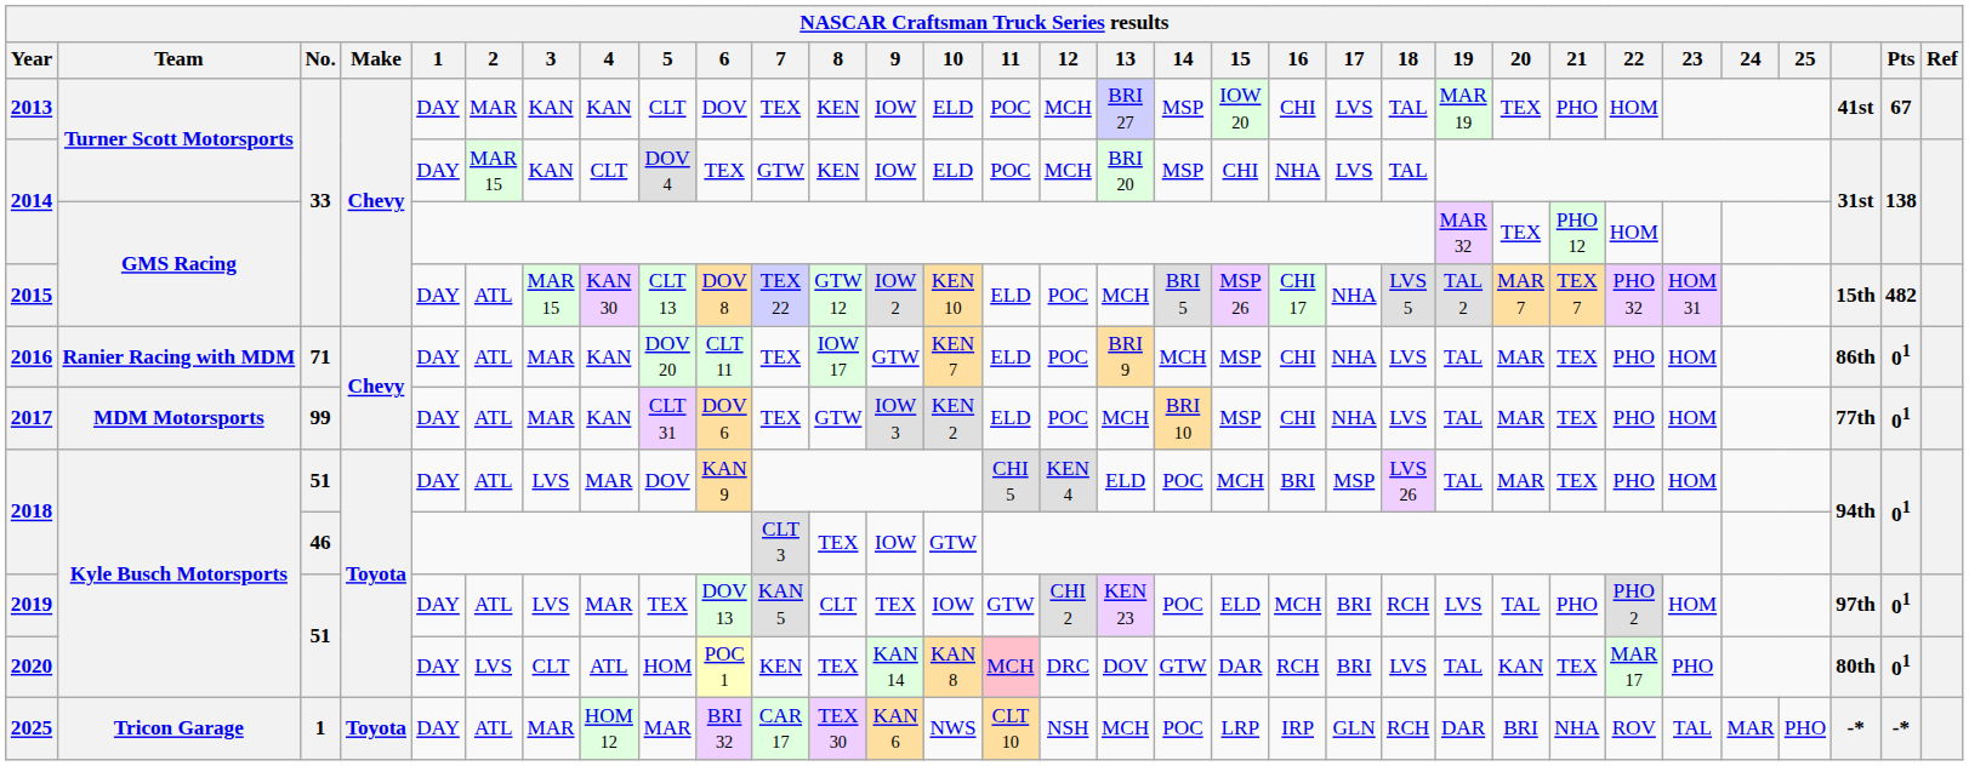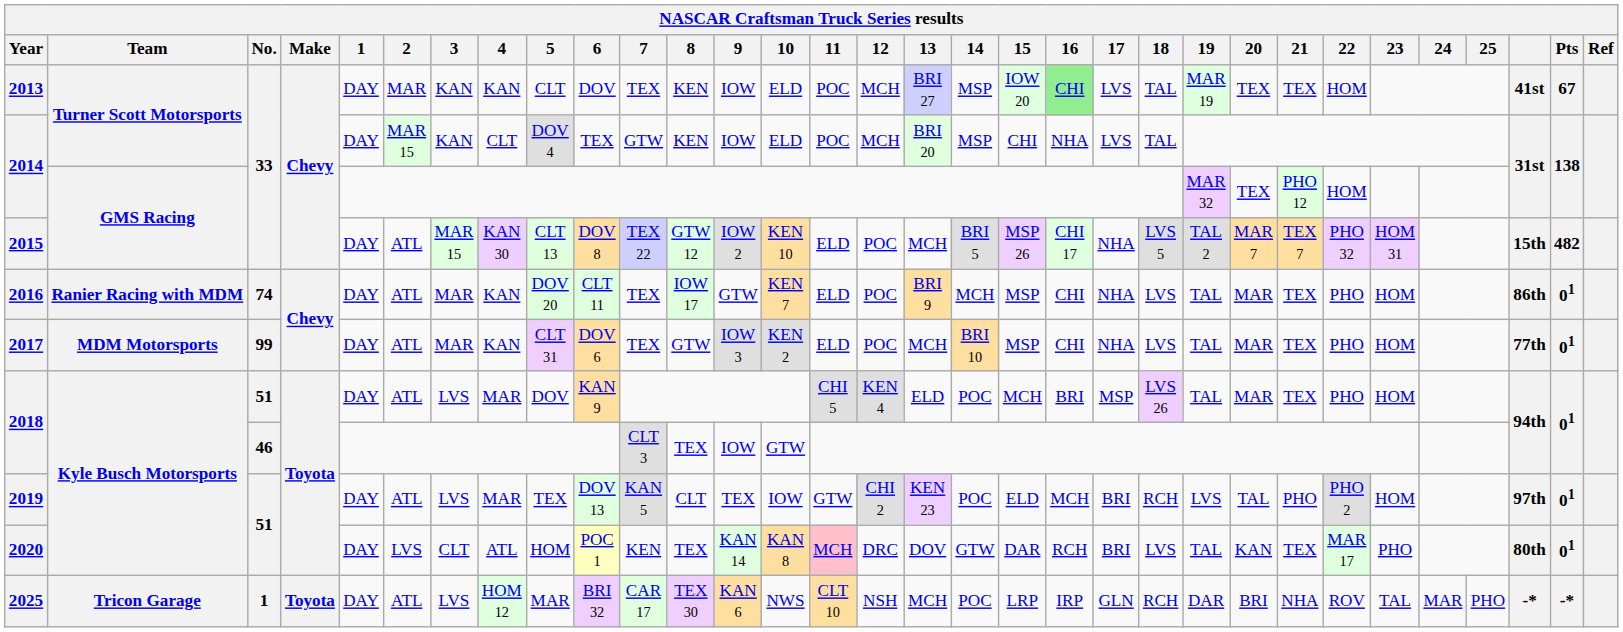 <table class="wikitable" style="text-align:center; font-size:75%">
 <tr>
 <th colspan=32><a href='#'>NASCAR Craftsman Truck Series</a> results</th>
 </tr>
 <tr>
 <th>Year</th>
 <th>Team</th>
 <th>No.</th>
 <th>Make</th>
 <th>1</th>
 <th>2</th>
 <th>3</th>
 <th>4</th>
 <th>5</th>
 <th>6</th>
 <th>7</th>
 <th>8</th>
 <th>9</th>
 <th>10</th>
 <th>11</th>
 <th>12</th>
 <th>13</th>
 <th>14</th>
 <th>15</th>
 <th>16</th>
 <th>17</th>
 <th>18</th>
 <th>19</th>
 <th>20</th>
 <th>21</th>
 <th>22</th>
 <th>23</th>
 <th>24</th>
 <th>25</th>
 <th></th>
 <th>Pts</th>
 <th>Ref</th>
 </tr>
 <tr>
 <th><a href='#'>2013</a></th>
 <th rowspan=2><a href='#'>Turner Scott Motorsports</a></th>
 <th rowspan=4>33</th>
 <th rowspan=4><a href='#'>Chevy</a></th>
 <td><a href='#'>DAY</a></td>
 <td><a href='#'>MAR</a></td>
 <td><a href='#'>KAN</a></td>
 <td><a href='#'>KAN</a></td>
 <td><a href='#'>CLT</a></td>
 <td><a href='#'>DOV</a></td>
 <td><a href='#'>TEX</a></td>
 <td><a href='#'>KEN</a></td>
 <td><a href='#'>IOW</a></td>
 <td><a href='#'>ELD</a></td>
 <td><a href='#'>POC</a></td>
 <td><a href='#'>MCH</a></td>
 <td style="background:#CFCFFF;"><a href='#'>BRI</a><br><small>27</small></td>
 <td><a href='#'>MSP</a></td>
 <td style="background:#DFFFDF;"><a href='#'>IOW</a><br><small>20</small></td>
-<td><a href='#'>CHI</a></td>
+<td style="background: lightgreen;"><a href='#'>CHI</a></td>
 <td><a href='#'>LVS</a></td>
 <td><a href='#'>TAL</a></td>
 <td style="background:#DFFFDF;"><a href='#'>MAR</a><br><small>19</small></td>
 <td><a href='#'>TEX</a></td>
-<td><a href='#'>PHO</a></td>
+<td><a href='#'>TEX</a></td>
 <td><a href='#'>HOM</a></td>
 <td colspan=3></td>
 <th>41st</th>
 <th>67</th>
 <th></th>
 </tr>
 <tr>
 <th rowspan=2><a href='#'>2014</a></th>
 <td><a href='#'>DAY</a></td>
 <td style="background:#DFFFDF;"><a href='#'>MAR</a><br><small>15</small></td>
 <td><a href='#'>KAN</a></td>
 <td><a href='#'>CLT</a></td>
 <td style="background:#DFDFDF;"><a href='#'>DOV</a><br><small>4</small></td>
 <td><a href='#'>TEX</a></td>
 <td><a href='#'>GTW</a></td>
 <td><a href='#'>KEN</a></td>
 <td><a href='#'>IOW</a></td>
 <td><a href='#'>ELD</a></td>
 <td><a href='#'>POC</a></td>
 <td><a href='#'>MCH</a></td>
 <td style="background:#DFFFDF;"><a href='#'>BRI</a><br><small>20</small></td>
 <td><a href='#'>MSP</a></td>
 <td><a href='#'>CHI</a></td>
 <td><a href='#'>NHA</a></td>
 <td><a href='#'>LVS</a></td>
 <td><a href='#'>TAL</a></td>
 <td colspan=7></td>
 <th rowspan=2>31st</th>
 <th rowspan=2>138</th>
 <th rowspan=2></th>
 </tr>
 <tr>
 <th rowspan=2><a href='#'>GMS Racing</a></th>
 <td colspan=18></td>
 <td style="background:#EFCFFF;"><a href='#'>MAR</a><br><small>32</small></td>
 <td><a href='#'>TEX</a></td>
 <td style="background:#DFFFDF;"><a href='#'>PHO</a><br><small>12</small></td>
 <td><a href='#'>HOM</a></td>
 <td></td>
 </tr>
 <tr>
 <th><a href='#'>2015</a></th>
 <td><a href='#'>DAY</a></td>
 <td><a href='#'>ATL</a></td>
 <td style="background:#DFFFDF;"><a href='#'>MAR</a><br><small>15</small></td>
 <td style="background:#EFCFFF;"><a href='#'>KAN</a><br><small>30</small></td>
 <td style="background:#DFFFDF;"><a href='#'>CLT</a><br><small>13</small></td>
 <td style="background:#FFDF9F;"><a href='#'>DOV</a><br><small>8</small></td>
 <td style="background:#CFCFFF;"><a href='#'>TEX</a><br><small>22</small></td>
 <td style="background:#DFFFDF;"><a href='#'>GTW</a><br><small>12</small></td>
 <td style="background:#DFDFDF;"><a href='#'>IOW</a><br><small>2</small></td>
 <td style="background:#FFDF9F;"><a href='#'>KEN</a><br><small>10</small></td>
 <td><a href='#'>ELD</a></td>
 <td><a href='#'>POC</a></td>
 <td><a href='#'>MCH</a></td>
 <td style="background:#DFDFDF;"><a href='#'>BRI</a><br><small>5</small></td>
 <td style="background:#EFCFFF;"><a href='#'>MSP</a><br><small>26</small></td>
 <td style="background:#DFFFDF;"><a href='#'>CHI</a><br><small>17</small></td>
 <td><a href='#'>NHA</a></td>
 <td style="background:#DFDFDF;"><a href='#'>LVS</a><br><small>5</small></td>
 <td style="background:#DFDFDF;"><a href='#'>TAL</a><br><small>2</small></td>
 <td style="background:#FFDF9F;"><a href='#'>MAR</a><br><small>7</small></td>
 <td style="background:#FFDF9F;"><a href='#'>TEX</a><br><small>7</small></td>
 <td style="background:#EFCFFF;"><a href='#'>PHO</a><br><small>32</small></td>
 <td style="background:#EFCFFF;"><a href='#'>HOM</a><br><small>31</small></td>
 <td colspan=2></td>
 <th>15th</th>
 <th>482</th>
 <th></th>
 </tr>
 <tr>
 <th><a href='#'>2016</a></th>
 <th><a href='#'>Ranier Racing with MDM</a></th>
-<th>71</th>
+<th>74</th>
 <th rowspan=2><a href='#'>Chevy</a></th>
 <td><a href='#'>DAY</a></td>
 <td><a href='#'>ATL</a></td>
 <td><a href='#'>MAR</a></td>
 <td><a href='#'>KAN</a></td>
 <td style="background:#DFFFDF;"><a href='#'>DOV</a><br><small>20</small></td>
 <td style="background:#DFFFDF;"><a href='#'>CLT</a><br><small>11</small></td>
 <td><a href='#'>TEX</a></td>
 <td style="background:#DFFFDF;"><a href='#'>IOW</a><br><small>17</small></td>
 <td><a href='#'>GTW</a></td>
 <td style="background:#FFDF9F;"><a href='#'>KEN</a><br><small>7</small></td>
 <td><a href='#'>ELD</a></td>
 <td><a href='#'>POC</a></td>
 <td style="background:#FFDF9F;"><a href='#'>BRI</a><br><small>9</small></td>
 <td><a href='#'>MCH</a></td>
 <td><a href='#'>MSP</a></td>
 <td><a href='#'>CHI</a></td>
 <td><a href='#'>NHA</a></td>
 <td><a href='#'>LVS</a></td>
 <td><a href='#'>TAL</a></td>
 <td><a href='#'>MAR</a></td>
 <td><a href='#'>TEX</a></td>
 <td><a href='#'>PHO</a></td>
 <td><a href='#'>HOM</a></td>
 <td colspan=2></td>
 <th>86th</th>
 <th>0<sup>1</sup></th>
 <th></th>
 </tr>
 <tr>
 <th><a href='#'>2017</a></th>
 <th><a href='#'>MDM Motorsports</a></th>
 <th>99</th>
 <td><a href='#'>DAY</a></td>
 <td><a href='#'>ATL</a></td>
 <td><a href='#'>MAR</a></td>
 <td><a href='#'>KAN</a></td>
 <td style="background:#EFCFFF;"><a href='#'>CLT</a><br><small>31</small></td>
 <td style="background:#FFDF9F;"><a href='#'>DOV</a><br><small>6</small></td>
 <td><a href='#'>TEX</a></td>
 <td><a href='#'>GTW</a></td>
 <td style="background:#DFDFDF;"><a href='#'>IOW</a><br><small>3</small></td>
 <td style="background:#DFDFDF;"><a href='#'>KEN</a><br><small>2</small></td>
 <td><a href='#'>ELD</a></td>
 <td><a href='#'>POC</a></td>
 <td><a href='#'>MCH</a></td>
 <td style="background:#FFDF9F;"><a href='#'>BRI</a><br><small>10</small></td>
 <td><a href='#'>MSP</a></td>
 <td><a href='#'>CHI</a></td>
 <td><a href='#'>NHA</a></td>
 <td><a href='#'>LVS</a></td>
 <td><a href='#'>TAL</a></td>
 <td><a href='#'>MAR</a></td>
 <td><a href='#'>TEX</a></td>
 <td><a href='#'>PHO</a></td>
 <td><a href='#'>HOM</a></td>
 <td colspan=2></td>
 <th>77th</th>
 <th>0<sup>1</sup></th>
 <th></th>
 </tr>
 <tr>
 <th rowspan=2><a href='#'>2018</a></th>
 <th rowspan=4><a href='#'>Kyle Busch Motorsports</a></th>
 <th>51</th>
 <th rowspan=4><a href='#'>Toyota</a></th>
 <td><a href='#'>DAY</a></td>
 <td><a href='#'>ATL</a></td>
 <td><a href='#'>LVS</a></td>
 <td><a href='#'>MAR</a></td>
 <td><a href='#'>DOV</a></td>
 <td style="background:#FFDF9F;"><a href='#'>KAN</a><br><small>9</small></td>
 <td colspan=4></td>
 <td style="background:#DFDFDF;"><a href='#'>CHI</a><br><small>5</small></td>
 <td style="background:#DFDFDF;"><a href='#'>KEN</a><br><small>4</small></td>
 <td><a href='#'>ELD</a></td>
 <td><a href='#'>POC</a></td>
 <td><a href='#'>MCH</a></td>
 <td><a href='#'>BRI</a></td>
 <td><a href='#'>MSP</a></td>
 <td style="background:#EFCFFF;"><a href='#'>LVS</a><br><small>26</small></td>
 <td><a href='#'>TAL</a></td>
 <td><a href='#'>MAR</a></td>
 <td><a href='#'>TEX</a></td>
 <td><a href='#'>PHO</a></td>
 <td><a href='#'>HOM</a></td>
 <td colspan=2></td>
 <th rowspan=2>94th</th>
 <th rowspan=2>0<sup>1</sup></th>
 <th rowspan=2></th>
 </tr>
 <tr>
 <th>46</th>
 <td colspan=6></td>
 <td style="background:#DFDFDF;"><a href='#'>CLT</a><br><small>3</small></td>
 <td><a href='#'>TEX</a></td>
 <td><a href='#'>IOW</a></td>
 <td><a href='#'>GTW</a></td>
 <td colspan=13></td>
 </tr>
 <tr>
 <th><a href='#'>2019</a></th>
 <th rowspan=2>51</th>
 <td><a href='#'>DAY</a></td>
 <td><a href='#'>ATL</a></td>
 <td><a href='#'>LVS</a></td>
 <td><a href='#'>MAR</a></td>
 <td><a href='#'>TEX</a></td>
 <td style="background:#DFFFDF;"><a href='#'>DOV</a><br><small>13</small></td>
 <td style="background:#DFDFDF;"><a href='#'>KAN</a><br><small>5</small></td>
 <td><a href='#'>CLT</a></td>
 <td><a href='#'>TEX</a></td>
 <td><a href='#'>IOW</a></td>
 <td><a href='#'>GTW</a></td>
 <td style="background:#DFDFDF;"><a href='#'>CHI</a><br><small>2</small></td>
 <td style="background:#EFCFFF;"><a href='#'>KEN</a><br><small>23</small></td>
 <td><a href='#'>POC</a></td>
 <td><a href='#'>ELD</a></td>
 <td><a href='#'>MCH</a></td>
 <td><a href='#'>BRI</a></td>
 <td><a href='#'>RCH</a></td>
 <td><a href='#'>LVS</a></td>
 <td><a href='#'>TAL</a></td>
 <td><a href='#'>PHO</a></td>
 <td style="background:#DFDFDF;"><a href='#'>PHO</a><br><small>2</small></td>
 <td><a href='#'>HOM</a></td>
 <td colspan=2></td>
 <th>97th</th>
 <th>0<sup>1</sup></th>
 <th></th>
 </tr>
 <tr>
 <th><a href='#'>2020</a></th>
 <td><a href='#'>DAY</a></td>
 <td><a href='#'>LVS</a></td>
 <td><a href='#'>CLT</a></td>
 <td><a href='#'>ATL</a></td>
 <td><a href='#'>HOM</a></td>
 <td style="background:#FFFFBF;"><a href='#'>POC</a><br><small>1</small></td>
 <td><a href='#'>KEN</a></td>
 <td><a href='#'>TEX</a></td>
 <td style="background:#DFFFDF;"><a href='#'>KAN</a><br><small>14</small></td>
 <td style="background:#FFDF9F;"><a href='#'>KAN</a><br><small>8</small></td>
 <td style="background: pink;"><a href='#'>MCH</a></td>
 <td><a href='#'>DRC</a></td>
 <td><a href='#'>DOV</a></td>
 <td><a href='#'>GTW</a></td>
 <td><a href='#'>DAR</a></td>
 <td><a href='#'>RCH</a></td>
 <td><a href='#'>BRI</a></td>
 <td><a href='#'>LVS</a></td>
 <td><a href='#'>TAL</a></td>
 <td><a href='#'>KAN</a></td>
 <td><a href='#'>TEX</a></td>
 <td style="background:#DFFFDF;"><a href='#'>MAR</a><br><small>17</small></td>
 <td><a href='#'>PHO</a></td>
 <td colspan=2></td>
 <th>80th</th>
 <th>0<sup>1</sup></th>
 <th></th>
 </tr>
 <tr>
 <th><a href='#'>2025</a></th>
 <th><a href='#'>Tricon Garage</a></th>
 <th>1</th>
 <th><a href='#'>Toyota</a></th>
 <td><a href='#'>DAY</a></td>
 <td><a href='#'>ATL</a></td>
-<td><a href='#'>MAR</a></td>
+<td><a href='#'>LVS</a></td>
 <td style="background:#DFFFDF;"><a href='#'>HOM</a><br><small>12</small></td>
 <td><a href='#'>MAR</a></td>
 <td style="background:#EFCFFF;"><a href='#'>BRI</a><br><small>32</small></td>
 <td style="background:#DFFFDF;"><a href='#'>CAR</a><br><small>17</small></td>
 <td style="background:#EFCFFF;"><a href='#'>TEX</a><br><small>30</small></td>
 <td style="background:#FFDF9F;"><a href='#'>KAN</a><br><small>6</small></td>
 <td><a href='#'>NWS</a></td>
 <td style="background:#FFDF9F;"><a href='#'>CLT</a><br><small>10</small></td>
 <td><a href='#'>NSH</a></td>
 <td><a href='#'>MCH</a></td>
 <td><a href='#'>POC</a></td>
 <td><a href='#'>LRP</a></td>
 <td><a href='#'>IRP</a></td>
 <td><a href='#'>GLN</a></td>
 <td><a href='#'>RCH</a></td>
 <td><a href='#'>DAR</a></td>
 <td><a href='#'>BRI</a></td>
 <td><a href='#'>NHA</a></td>
 <td><a href='#'>ROV</a></td>
 <td><a href='#'>TAL</a></td>
 <td><a href='#'>MAR</a></td>
 <td><a href='#'>PHO</a></td>
 <th>-*</th>
 <th>-*</th>
 <th></th>
 </tr>
 </table>
